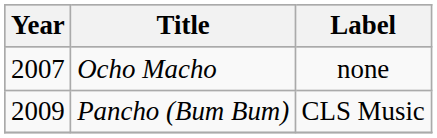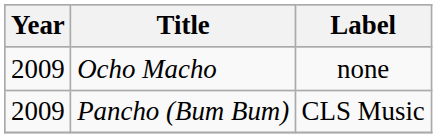 <table class="wikitable">
 <tr>
 <th>Year</th>
 <th>Title</th>
 <th>Label</th>
 </tr>
 <tr>
-<td>2007</td>
+<td>2009</td>
 <td><em>Ocho Macho</em></td>
 <td align="center">none</td>
 </tr>
 <tr>
 <td>2009</td>
 <td><em>Pancho (Bum Bum)</em></td>
 <td align="center">CLS Music</td>
 </tr>
 <tr>
 </tr>
 </table>
